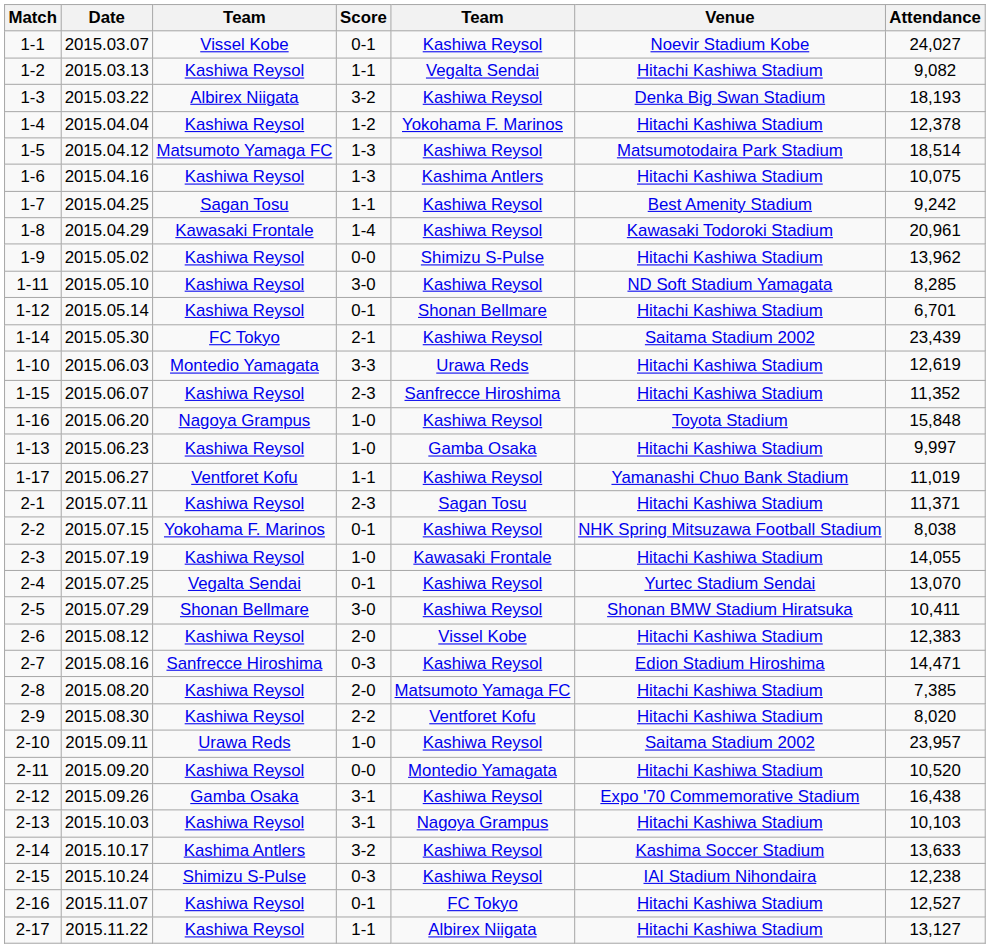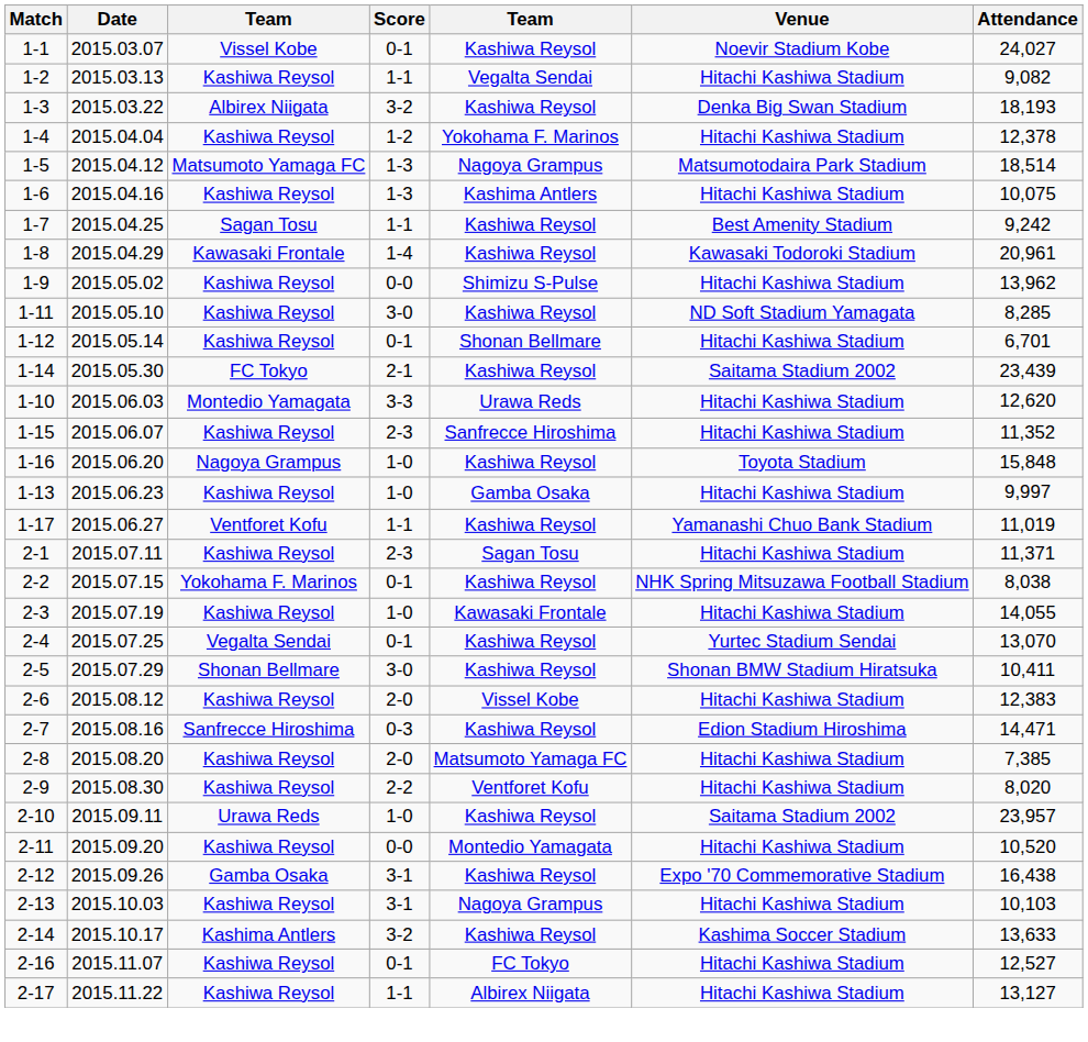 <table class="wikitable" style="text-align:center;">
 <tr>
 <th>Match</th>
 <th>Date</th>
 <th>Team</th>
 <th>Score</th>
 <th>Team</th>
 <th>Venue</th>
 <th>Attendance</th>
 </tr>
 <tr>
 <td>1-1</td>
 <td>2015.03.07</td>
 <td><a href='#'>Vissel Kobe</a></td>
 <td>0-1</td>
 <td><a href='#'>Kashiwa Reysol</a></td>
 <td><a href='#'>Noevir Stadium Kobe</a></td>
 <td>24,027</td>
 </tr>
 <tr>
 <td>1-2</td>
 <td>2015.03.13</td>
 <td><a href='#'>Kashiwa Reysol</a></td>
 <td>1-1</td>
 <td><a href='#'>Vegalta Sendai</a></td>
 <td><a href='#'>Hitachi Kashiwa Stadium</a></td>
 <td>9,082</td>
 </tr>
 <tr>
 <td>1-3</td>
 <td>2015.03.22</td>
 <td><a href='#'>Albirex Niigata</a></td>
 <td>3-2</td>
 <td><a href='#'>Kashiwa Reysol</a></td>
 <td><a href='#'>Denka Big Swan Stadium</a></td>
 <td>18,193</td>
 </tr>
 <tr>
 <td>1-4</td>
 <td>2015.04.04</td>
 <td><a href='#'>Kashiwa Reysol</a></td>
 <td>1-2</td>
 <td><a href='#'>Yokohama F. Marinos</a></td>
 <td><a href='#'>Hitachi Kashiwa Stadium</a></td>
 <td>12,378</td>
 </tr>
 <tr>
 <td>1-5</td>
 <td>2015.04.12</td>
 <td><a href='#'>Matsumoto Yamaga FC</a></td>
 <td>1-3</td>
-<td><a href='#'>Kashiwa Reysol</a></td>
+<td><a href='#'>Nagoya Grampus</a></td>
 <td><a href='#'>Matsumotodaira Park Stadium</a></td>
 <td>18,514</td>
 </tr>
 <tr>
 <td>1-6</td>
 <td>2015.04.16</td>
 <td><a href='#'>Kashiwa Reysol</a></td>
 <td>1-3</td>
 <td><a href='#'>Kashima Antlers</a></td>
 <td><a href='#'>Hitachi Kashiwa Stadium</a></td>
 <td>10,075</td>
 </tr>
 <tr>
 <td>1-7</td>
 <td>2015.04.25</td>
 <td><a href='#'>Sagan Tosu</a></td>
 <td>1-1</td>
 <td><a href='#'>Kashiwa Reysol</a></td>
 <td><a href='#'>Best Amenity Stadium</a></td>
 <td>9,242</td>
 </tr>
 <tr>
 <td>1-8</td>
 <td>2015.04.29</td>
 <td><a href='#'>Kawasaki Frontale</a></td>
 <td>1-4</td>
 <td><a href='#'>Kashiwa Reysol</a></td>
 <td><a href='#'>Kawasaki Todoroki Stadium</a></td>
 <td>20,961</td>
 </tr>
 <tr>
 <td>1-9</td>
 <td>2015.05.02</td>
 <td><a href='#'>Kashiwa Reysol</a></td>
 <td>0-0</td>
 <td><a href='#'>Shimizu S-Pulse</a></td>
 <td><a href='#'>Hitachi Kashiwa Stadium</a></td>
 <td>13,962</td>
 </tr>
 <tr>
 <td>1-11</td>
 <td>2015.05.10</td>
 <td><a href='#'>Kashiwa Reysol</a></td>
 <td>3-0</td>
 <td><a href='#'>Kashiwa Reysol</a></td>
 <td><a href='#'>ND Soft Stadium Yamagata</a></td>
 <td>8,285</td>
 </tr>
 <tr>
 <td>1-12</td>
 <td>2015.05.14</td>
 <td><a href='#'>Kashiwa Reysol</a></td>
 <td>0-1</td>
 <td><a href='#'>Shonan Bellmare</a></td>
 <td><a href='#'>Hitachi Kashiwa Stadium</a></td>
 <td>6,701</td>
 </tr>
 <tr>
 <td>1-14</td>
 <td>2015.05.30</td>
 <td><a href='#'>FC Tokyo</a></td>
 <td>2-1</td>
 <td><a href='#'>Kashiwa Reysol</a></td>
 <td><a href='#'>Saitama Stadium 2002</a></td>
 <td>23,439</td>
 </tr>
 <tr>
 <td>1-10</td>
 <td>2015.06.03</td>
 <td><a href='#'>Montedio Yamagata</a></td>
 <td>3-3</td>
 <td><a href='#'>Urawa Reds</a></td>
 <td><a href='#'>Hitachi Kashiwa Stadium</a></td>
-<td>12,619　</td>
+<td>12,620　</td>
 </tr>
 <tr>
 <td>1-15</td>
 <td>2015.06.07</td>
 <td><a href='#'>Kashiwa Reysol</a></td>
 <td>2-3</td>
 <td><a href='#'>Sanfrecce Hiroshima</a></td>
 <td><a href='#'>Hitachi Kashiwa Stadium</a></td>
 <td>11,352</td>
 </tr>
 <tr>
 <td>1-16</td>
 <td>2015.06.20</td>
 <td><a href='#'>Nagoya Grampus</a></td>
 <td>1-0</td>
 <td><a href='#'>Kashiwa Reysol</a></td>
 <td><a href='#'>Toyota Stadium</a></td>
 <td>15,848</td>
 </tr>
 <tr>
 <td>1-13</td>
 <td>2015.06.23</td>
 <td><a href='#'>Kashiwa Reysol</a></td>
 <td>1-0</td>
 <td><a href='#'>Gamba Osaka</a></td>
 <td><a href='#'>Hitachi Kashiwa Stadium</a></td>
 <td>9,997　</td>
 </tr>
 <tr>
 <td>1-17</td>
 <td>2015.06.27</td>
 <td><a href='#'>Ventforet Kofu</a></td>
 <td>1-1</td>
 <td><a href='#'>Kashiwa Reysol</a></td>
 <td><a href='#'>Yamanashi Chuo Bank Stadium</a></td>
 <td>11,019</td>
 </tr>
 <tr>
 <td>2-1</td>
 <td>2015.07.11</td>
 <td><a href='#'>Kashiwa Reysol</a></td>
 <td>2-3</td>
 <td><a href='#'>Sagan Tosu</a></td>
 <td><a href='#'>Hitachi Kashiwa Stadium</a></td>
 <td>11,371</td>
 </tr>
 <tr>
 <td>2-2</td>
 <td>2015.07.15</td>
 <td><a href='#'>Yokohama F. Marinos</a></td>
 <td>0-1</td>
 <td><a href='#'>Kashiwa Reysol</a></td>
 <td><a href='#'>NHK Spring Mitsuzawa Football Stadium</a></td>
 <td>8,038</td>
 </tr>
 <tr>
 <td>2-3</td>
 <td>2015.07.19</td>
 <td><a href='#'>Kashiwa Reysol</a></td>
 <td>1-0</td>
 <td><a href='#'>Kawasaki Frontale</a></td>
 <td><a href='#'>Hitachi Kashiwa Stadium</a></td>
 <td>14,055</td>
 </tr>
 <tr>
 <td>2-4</td>
 <td>2015.07.25</td>
 <td><a href='#'>Vegalta Sendai</a></td>
 <td>0-1</td>
 <td><a href='#'>Kashiwa Reysol</a></td>
 <td><a href='#'>Yurtec Stadium Sendai</a></td>
 <td>13,070</td>
 </tr>
 <tr>
 <td>2-5</td>
 <td>2015.07.29</td>
 <td><a href='#'>Shonan Bellmare</a></td>
 <td>3-0</td>
 <td><a href='#'>Kashiwa Reysol</a></td>
 <td><a href='#'>Shonan BMW Stadium Hiratsuka</a></td>
 <td>10,411</td>
 </tr>
 <tr>
 <td>2-6</td>
 <td>2015.08.12</td>
 <td><a href='#'>Kashiwa Reysol</a></td>
 <td>2-0</td>
 <td><a href='#'>Vissel Kobe</a></td>
 <td><a href='#'>Hitachi Kashiwa Stadium</a></td>
 <td>12,383</td>
 </tr>
 <tr>
 <td>2-7</td>
 <td>2015.08.16</td>
 <td><a href='#'>Sanfrecce Hiroshima</a></td>
 <td>0-3</td>
 <td><a href='#'>Kashiwa Reysol</a></td>
 <td><a href='#'>Edion Stadium Hiroshima</a></td>
 <td>14,471</td>
 </tr>
 <tr>
 <td>2-8</td>
 <td>2015.08.20</td>
 <td><a href='#'>Kashiwa Reysol</a></td>
 <td>2-0</td>
 <td><a href='#'>Matsumoto Yamaga FC</a></td>
 <td><a href='#'>Hitachi Kashiwa Stadium</a></td>
 <td>7,385</td>
 </tr>
 <tr>
 <td>2-9</td>
 <td>2015.08.30</td>
 <td><a href='#'>Kashiwa Reysol</a></td>
 <td>2-2</td>
 <td><a href='#'>Ventforet Kofu</a></td>
 <td><a href='#'>Hitachi Kashiwa Stadium</a></td>
 <td>8,020</td>
 </tr>
 <tr>
 <td>2-10</td>
 <td>2015.09.11</td>
 <td><a href='#'>Urawa Reds</a></td>
 <td>1-0</td>
 <td><a href='#'>Kashiwa Reysol</a></td>
 <td><a href='#'>Saitama Stadium 2002</a></td>
 <td>23,957</td>
 </tr>
 <tr>
 <td>2-11</td>
 <td>2015.09.20</td>
 <td><a href='#'>Kashiwa Reysol</a></td>
 <td>0-0</td>
 <td><a href='#'>Montedio Yamagata</a></td>
 <td><a href='#'>Hitachi Kashiwa Stadium</a></td>
 <td>10,520</td>
 </tr>
 <tr>
 <td>2-12</td>
 <td>2015.09.26</td>
 <td><a href='#'>Gamba Osaka</a></td>
 <td>3-1</td>
 <td><a href='#'>Kashiwa Reysol</a></td>
 <td><a href='#'>Expo '70 Commemorative Stadium</a></td>
 <td>16,438</td>
 </tr>
 <tr>
 <td>2-13</td>
 <td>2015.10.03</td>
 <td><a href='#'>Kashiwa Reysol</a></td>
 <td>3-1</td>
 <td><a href='#'>Nagoya Grampus</a></td>
 <td><a href='#'>Hitachi Kashiwa Stadium</a></td>
 <td>10,103</td>
 </tr>
 <tr>
 <td>2-14</td>
 <td>2015.10.17</td>
 <td><a href='#'>Kashima Antlers</a></td>
 <td>3-2</td>
 <td><a href='#'>Kashiwa Reysol</a></td>
 <td><a href='#'>Kashima Soccer Stadium</a></td>
 <td>13,633</td>
 </tr>
 <tr>
-<td>2-15</td>
-<td>2015.10.24</td>
-<td><a href='#'>Shimizu S-Pulse</a></td>
-<td>0-3</td>
-<td><a href='#'>Kashiwa Reysol</a></td>
-<td><a href='#'>IAI Stadium Nihondaira</a></td>
-<td>12,238</td>
-</tr>
-<tr>
 <td>2-16</td>
 <td>2015.11.07</td>
 <td><a href='#'>Kashiwa Reysol</a></td>
 <td>0-1</td>
 <td><a href='#'>FC Tokyo</a></td>
 <td><a href='#'>Hitachi Kashiwa Stadium</a></td>
 <td>12,527</td>
 </tr>
 <tr>
 <td>2-17</td>
 <td>2015.11.22</td>
 <td><a href='#'>Kashiwa Reysol</a></td>
 <td>1-1</td>
 <td><a href='#'>Albirex Niigata</a></td>
 <td><a href='#'>Hitachi Kashiwa Stadium</a></td>
 <td>13,127</td>
 </tr>
 </table>
